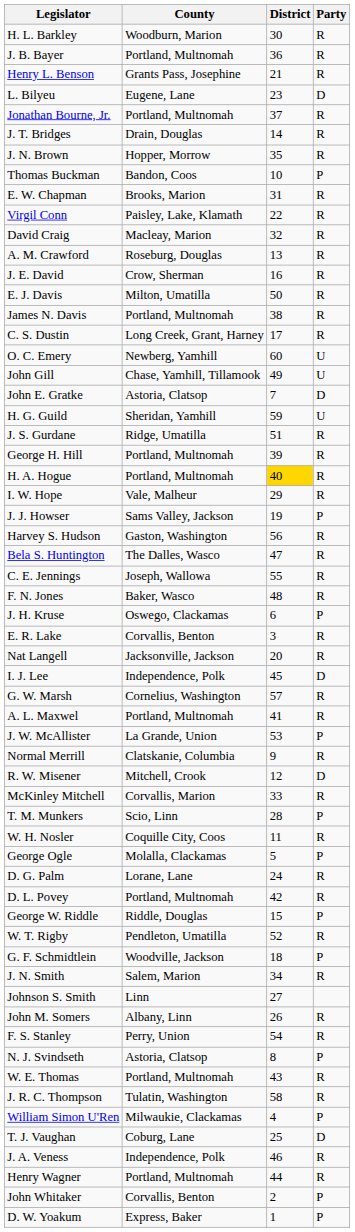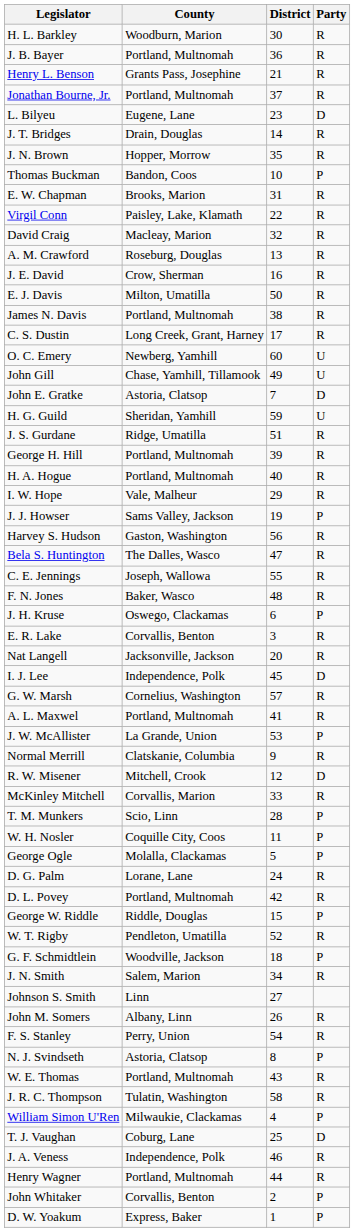 <table class="wikitable sortable">
 <tr>
 <th>Legislator</th>
 <th>County</th>
 <th>District</th>
 <th>Party</th>
 </tr>
 <tr>
 <td>H. L. Barkley</td>
 <td>Woodburn, Marion</td>
 <td>30</td>
 <td>R</td>
 </tr>
 <tr>
 <td>J. B. Bayer</td>
 <td>Portland, Multnomah</td>
 <td>36</td>
 <td>R</td>
 </tr>
 <tr>
 <td><a href='#'>Henry L. Benson</a></td>
 <td>Grants Pass, Josephine</td>
 <td>21</td>
 <td>R</td>
 </tr>
 <tr>
+<td><a href='#'>Jonathan Bourne, Jr.</a></td>
+<td>Portland, Multnomah</td>
+<td>37</td>
+<td>R</td>
+</tr>
+<tr>
 <td>L. Bilyeu</td>
 <td>Eugene, Lane</td>
 <td>23</td>
 <td>D</td>
-</tr>
-<tr>
-<td><a href='#'>Jonathan Bourne, Jr.</a></td>
-<td>Portland, Multnomah</td>
-<td>37</td>
-<td>R</td>
 </tr>
 <tr>
 <td>J. T. Bridges</td>
 <td>Drain, Douglas</td>
 <td>14</td>
 <td>R</td>
 </tr>
 <tr>
 <td>J. N. Brown</td>
 <td>Hopper, Morrow</td>
 <td>35</td>
 <td>R</td>
 </tr>
 <tr>
 <td>Thomas Buckman</td>
 <td>Bandon, Coos</td>
 <td>10</td>
 <td>P</td>
 </tr>
 <tr>
 <td>E. W. Chapman</td>
 <td>Brooks, Marion</td>
 <td>31</td>
 <td>R</td>
 </tr>
 <tr>
 <td><a href='#'>Virgil Conn</a></td>
 <td>Paisley, Lake, Klamath</td>
 <td>22</td>
 <td>R</td>
 </tr>
 <tr>
 <td>David Craig</td>
 <td>Macleay, Marion</td>
 <td>32</td>
 <td>R</td>
 </tr>
 <tr>
 <td>A. M. Crawford</td>
 <td>Roseburg, Douglas</td>
 <td>13</td>
 <td>R</td>
 </tr>
 <tr>
 <td>J. E. David</td>
 <td>Crow, Sherman</td>
 <td>16</td>
 <td>R</td>
 </tr>
 <tr>
 <td>E. J. Davis</td>
 <td>Milton, Umatilla</td>
 <td>50</td>
 <td>R</td>
 </tr>
 <tr>
 <td>James N. Davis</td>
 <td>Portland, Multnomah</td>
 <td>38</td>
 <td>R</td>
 </tr>
 <tr>
 <td>C. S. Dustin</td>
 <td>Long Creek, Grant, Harney</td>
 <td>17</td>
 <td>R</td>
 </tr>
 <tr>
 <td>O. C. Emery</td>
 <td>Newberg, Yamhill</td>
 <td>60</td>
 <td>U</td>
 </tr>
 <tr>
 <td>John Gill</td>
 <td>Chase, Yamhill, Tillamook</td>
 <td>49</td>
 <td>U</td>
 </tr>
 <tr>
 <td>John E. Gratke</td>
 <td>Astoria, Clatsop</td>
 <td>7</td>
 <td>D</td>
 </tr>
 <tr>
 <td>H. G. Guild</td>
 <td>Sheridan, Yamhill</td>
 <td>59</td>
 <td>U</td>
 </tr>
 <tr>
 <td>J. S. Gurdane</td>
 <td>Ridge, Umatilla</td>
 <td>51</td>
 <td>R</td>
 </tr>
 <tr>
 <td>George H. Hill</td>
 <td>Portland, Multnomah</td>
 <td>39</td>
 <td>R</td>
 </tr>
 <tr>
 <td>H. A. Hogue</td>
 <td>Portland, Multnomah</td>
-<td style="background: gold;">40</td>
+<td>40</td>
 <td>R</td>
 </tr>
 <tr>
 <td>I. W. Hope</td>
 <td>Vale, Malheur</td>
 <td>29</td>
 <td>R</td>
 </tr>
 <tr>
 <td>J. J. Howser</td>
 <td>Sams Valley, Jackson</td>
 <td>19</td>
 <td>P</td>
 </tr>
 <tr>
 <td>Harvey S. Hudson</td>
 <td>Gaston, Washington</td>
 <td>56</td>
 <td>R</td>
 </tr>
 <tr>
 <td><a href='#'>Bela S. Huntington</a></td>
 <td>The Dalles, Wasco</td>
 <td>47</td>
 <td>R</td>
 </tr>
 <tr>
 <td>C. E. Jennings</td>
 <td>Joseph, Wallowa</td>
 <td>55</td>
 <td>R</td>
 </tr>
 <tr>
 <td>F. N. Jones</td>
 <td>Baker, Wasco</td>
 <td>48</td>
 <td>R</td>
 </tr>
 <tr>
 <td>J. H. Kruse</td>
 <td>Oswego, Clackamas</td>
 <td>6</td>
 <td>P</td>
 </tr>
 <tr>
 <td>E. R. Lake</td>
 <td>Corvallis, Benton</td>
 <td>3</td>
 <td>R</td>
 </tr>
 <tr>
 <td>Nat Langell</td>
 <td>Jacksonville, Jackson</td>
 <td>20</td>
 <td>R</td>
 </tr>
 <tr>
 <td>I. J. Lee</td>
 <td>Independence, Polk</td>
 <td>45</td>
 <td>D</td>
 </tr>
 <tr>
 <td>G. W. Marsh</td>
 <td>Cornelius, Washington</td>
 <td>57</td>
 <td>R</td>
 </tr>
 <tr>
 <td>A. L. Maxwel</td>
 <td>Portland, Multnomah</td>
 <td>41</td>
 <td>R</td>
 </tr>
 <tr>
 <td>J. W. McAllister</td>
 <td>La Grande, Union</td>
 <td>53</td>
 <td>P</td>
 </tr>
 <tr>
 <td>Normal Merrill</td>
 <td>Clatskanie, Columbia</td>
 <td>9</td>
 <td>R</td>
 </tr>
 <tr>
 <td>R. W. Misener</td>
 <td>Mitchell, Crook</td>
 <td>12</td>
 <td>D</td>
 </tr>
 <tr>
 <td>McKinley Mitchell</td>
 <td>Corvallis, Marion</td>
 <td>33</td>
 <td>R</td>
 </tr>
 <tr>
 <td>T. M. Munkers</td>
 <td>Scio, Linn</td>
 <td>28</td>
 <td>P</td>
 </tr>
 <tr>
 <td>W. H. Nosler</td>
 <td>Coquille City, Coos</td>
 <td>11</td>
-<td>R</td>
+<td>P</td>
 </tr>
 <tr>
 <td>George Ogle</td>
 <td>Molalla, Clackamas</td>
 <td>5</td>
 <td>P</td>
 </tr>
 <tr>
 <td>D. G. Palm</td>
 <td>Lorane, Lane</td>
 <td>24</td>
 <td>R</td>
 </tr>
 <tr>
 <td>D. L. Povey</td>
 <td>Portland, Multnomah</td>
 <td>42</td>
 <td>R</td>
 </tr>
 <tr>
 <td>George W. Riddle</td>
 <td>Riddle, Douglas</td>
 <td>15</td>
 <td>P</td>
 </tr>
 <tr>
 <td>W. T. Rigby</td>
 <td>Pendleton, Umatilla</td>
 <td>52</td>
 <td>R</td>
 </tr>
 <tr>
 <td>G. F. Schmidtlein</td>
 <td>Woodville, Jackson</td>
 <td>18</td>
 <td>P</td>
 </tr>
 <tr>
 <td>J. N. Smith</td>
 <td>Salem, Marion</td>
 <td>34</td>
 <td>R</td>
 </tr>
 <tr>
 <td>Johnson S. Smith</td>
 <td>Linn</td>
 <td>27</td>
 <td></td>
 </tr>
 <tr>
 <td>John M. Somers</td>
 <td>Albany, Linn</td>
 <td>26</td>
 <td>R</td>
 </tr>
 <tr>
 <td>F. S. Stanley</td>
 <td>Perry, Union</td>
 <td>54</td>
 <td>R</td>
 </tr>
 <tr>
 <td>N. J. Svindseth</td>
 <td>Astoria, Clatsop</td>
 <td>8</td>
 <td>P</td>
 </tr>
 <tr>
 <td>W. E. Thomas</td>
 <td>Portland, Multnomah</td>
 <td>43</td>
 <td>R</td>
 </tr>
 <tr>
 <td>J. R. C. Thompson</td>
 <td>Tulatin, Washington</td>
 <td>58</td>
 <td>R</td>
 </tr>
 <tr>
 <td><a href='#'>William Simon U'Ren</a></td>
 <td>Milwaukie, Clackamas</td>
 <td>4</td>
 <td>P</td>
 </tr>
 <tr>
 <td>T. J. Vaughan</td>
 <td>Coburg, Lane</td>
 <td>25</td>
 <td>D</td>
 </tr>
 <tr>
 <td>J. A. Veness</td>
 <td>Independence, Polk</td>
 <td>46</td>
 <td>R</td>
 </tr>
 <tr>
 <td>Henry Wagner</td>
 <td>Portland, Multnomah</td>
 <td>44</td>
 <td>R</td>
 </tr>
 <tr>
 <td>John Whitaker</td>
 <td>Corvallis, Benton</td>
 <td>2</td>
 <td>P</td>
 </tr>
 <tr>
 <td>D. W. Yoakum</td>
 <td>Express, Baker</td>
 <td>1</td>
 <td>P</td>
 </tr>
 </table>
